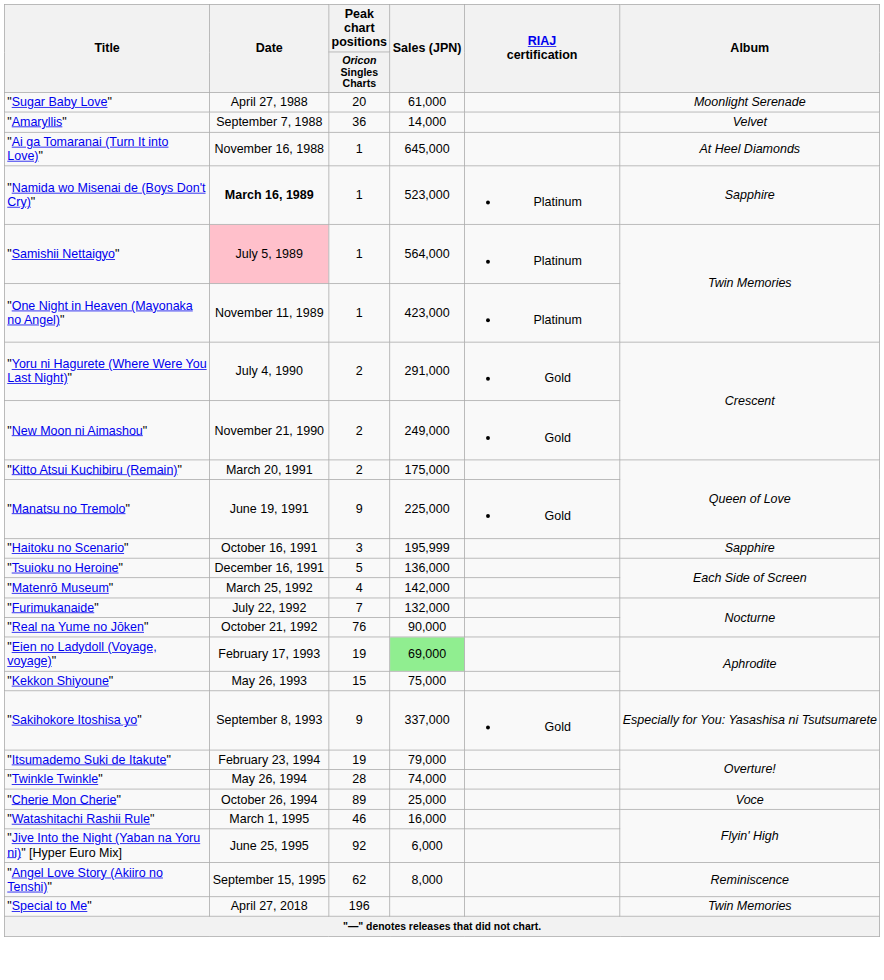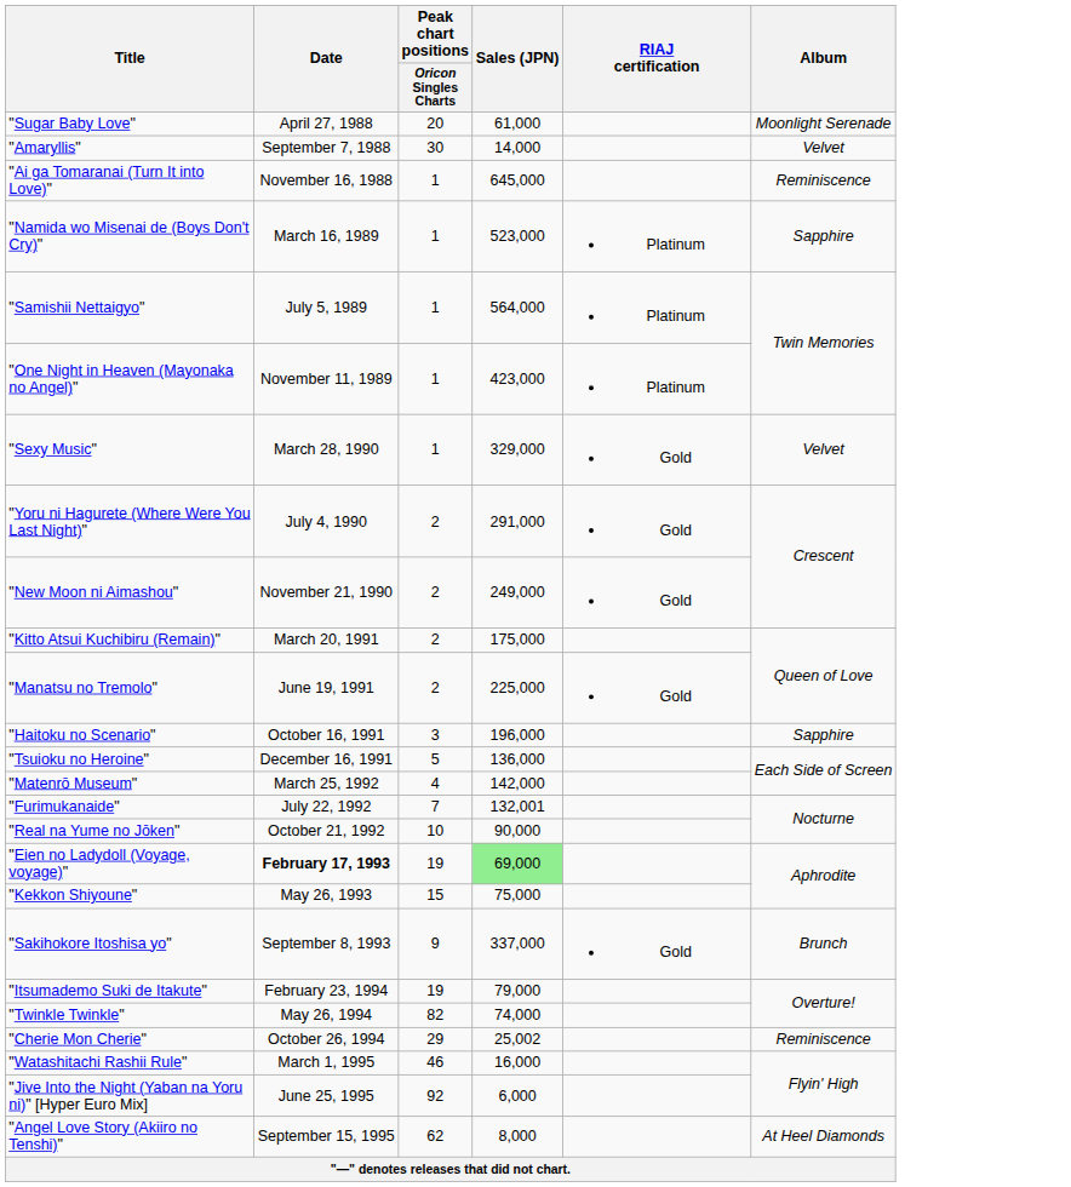 <table class="wikitable plainrowheaders" style="text-align:center;">
 <tr>
 <th scope="col" rowspan="2" style="width:16em;">Title</th>
 <th scope="col" rowspan="2">Date</th>
 <th scope="col" colspan="1">Peak chart positions</th>
 <th scope="col" rowspan="2">Sales (JPN)<br></th>
 <th scope="col" rowspan="2" style="width:12em;"><a href='#'>RIAJ</a><br>certification</th>
 <th scope="col" rowspan="2">Album</th>
 </tr>
 <tr>
 <th style="width:3em;font-size:85%"><em>Oricon</em> Singles Charts<br></th>
 </tr>
 <tr>
 <td align="left">"<a href='#'>Sugar Baby Love</a>"</td>
 <td>April 27, 1988</td>
 <td>20</td>
 <td>61,000</td>
 <td></td>
 <td><em>Moonlight Serenade</em></td>
 </tr>
 <tr>
 <td align="left">"<a href='#'>Amaryllis</a>"</td>
 <td>September 7, 1988</td>
-<td>36</td>
+<td>30</td>
 <td>14,000</td>
 <td></td>
 <td><em>Velvet</em></td>
 </tr>
 <tr>
 <td align="left">"<a href='#'>Ai ga Tomaranai (Turn It into Love)</a>"</td>
 <td>November 16, 1988</td>
 <td>1</td>
 <td>645,000</td>
 <td></td>
-<td><em>At Heel Diamonds</em></td>
+<td><em>Reminiscence</em></td>
 </tr>
 <tr>
 <td align="left">"<a href='#'>Namida wo Misenai de (Boys Don't Cry)</a>"</td>
-<td><strong>March 16, 1989</strong></td>
+<td>March 16, 1989</td>
 <td>1</td>
 <td>523,000</td>
 <td><br><ul><li>Platinum</li></ul></td>
 <td><em>Sapphire</em></td>
 </tr>
 <tr>
 <td align="left">"<a href='#'>Samishii Nettaigyo</a>"</td>
-<td style="background: pink;">July 5, 1989</td>
+<td>July 5, 1989</td>
 <td>1</td>
 <td>564,000</td>
 <td><br><ul><li>Platinum</li></ul></td>
 <td rowspan="2"><em>Twin Memories</em></td>
 </tr>
 <tr>
 <td align="left">"<a href='#'>One Night in Heaven (Mayonaka no Angel)</a>"</td>
 <td>November 11, 1989</td>
 <td>1</td>
 <td>423,000</td>
 <td><br><ul><li>Platinum</li></ul></td>
+</tr>
+<tr>
+<td align="left">"<a href='#'>Sexy Music</a>"</td>
+<td>March 28, 1990</td>
+<td>1</td>
+<td>329,000</td>
+<td><br><ul><li>Gold</li></ul></td>
+<td><em>Velvet</em></td>
 </tr>
 <tr>
 <td align="left">"<a href='#'>Yoru ni Hagurete (Where Were You Last Night)</a>"</td>
 <td>July 4, 1990</td>
 <td>2</td>
 <td>291,000</td>
 <td><br><ul><li>Gold</li></ul></td>
 <td rowspan="2"><em>Crescent</em></td>
 </tr>
 <tr>
 <td align="left">"<a href='#'>New Moon ni Aimashou</a>"</td>
 <td>November 21, 1990</td>
 <td>2</td>
 <td>249,000</td>
 <td><br><ul><li>Gold</li></ul></td>
 </tr>
 <tr>
 <td align="left">"<a href='#'>Kitto Atsui Kuchibiru (Remain)</a>"</td>
 <td>March 20, 1991</td>
 <td>2</td>
 <td>175,000</td>
 <td></td>
 <td rowspan="2"><em>Queen of Love</em></td>
 </tr>
 <tr>
 <td align="left">"<a href='#'>Manatsu no Tremolo</a>"</td>
 <td>June 19, 1991</td>
-<td>9</td>
+<td>2</td>
 <td>225,000</td>
 <td><br><ul><li>Gold</li></ul></td>
 </tr>
 <tr>
 <td align="left">"<a href='#'>Haitoku no Scenario</a>"</td>
 <td>October 16, 1991</td>
 <td>3</td>
-<td>195,999</td>
+<td>196,000</td>
 <td></td>
 <td><em>Sapphire</em></td>
 </tr>
 <tr>
 <td align="left">"<a href='#'>Tsuioku no Heroine</a>"</td>
 <td>December 16, 1991</td>
 <td>5</td>
 <td>136,000</td>
 <td></td>
 <td rowspan="2"><em>Each Side of Screen</em></td>
 </tr>
 <tr>
 <td align="left">"<a href='#'>Matenrō Museum</a>"</td>
 <td>March 25, 1992</td>
 <td>4</td>
 <td>142,000</td>
 <td></td>
 </tr>
 <tr>
 <td align="left">"<a href='#'>Furimukanaide</a>"</td>
 <td>July 22, 1992</td>
 <td>7</td>
-<td>132,000</td>
+<td>132,001</td>
 <td></td>
 <td rowspan="2"><em>Nocturne</em></td>
 </tr>
 <tr>
 <td align="left">"<a href='#'>Real na Yume no Jōken</a>"</td>
 <td>October 21, 1992</td>
-<td>76</td>
+<td>10</td>
 <td>90,000</td>
 <td></td>
 </tr>
 <tr>
 <td align="left">"<a href='#'>Eien no Ladydoll (Voyage, voyage)</a>"</td>
-<td>February 17, 1993</td>
+<td><strong>February 17, 1993</strong></td>
 <td>19</td>
 <td style="background: lightgreen;">69,000</td>
 <td></td>
 <td rowspan="2"><em>Aphrodite</em></td>
 </tr>
 <tr>
 <td align="left">"<a href='#'>Kekkon Shiyoune</a>"</td>
 <td>May 26, 1993</td>
 <td>15</td>
 <td>75,000</td>
 <td></td>
 </tr>
 <tr>
 <td align="left">"<a href='#'>Sakihokore Itoshisa yo</a>"</td>
 <td>September 8, 1993</td>
 <td>9</td>
 <td>337,000</td>
 <td><br><ul><li>Gold</li></ul></td>
-<td><em>Especially for You: Yasashisa ni Tsutsumarete</em></td>
+<td><em>Brunch</em></td>
 </tr>
 <tr>
 <td align="left">"<a href='#'>Itsumademo Suki de Itakute</a>"</td>
 <td>February 23, 1994</td>
 <td>19</td>
 <td>79,000</td>
 <td></td>
 <td rowspan="2"><em>Overture!</em></td>
 </tr>
 <tr>
 <td align="left">"<a href='#'>Twinkle Twinkle</a>"</td>
 <td>May 26, 1994</td>
-<td>28</td>
+<td>82</td>
 <td>74,000</td>
 <td></td>
 </tr>
 <tr>
 <td align="left">"<a href='#'>Cherie Mon Cherie</a>"</td>
 <td>October 26, 1994</td>
-<td>89</td>
-<td>25,000</td>
+<td>29</td>
+<td>25,002</td>
 <td></td>
-<td><em>Voce</em></td>
+<td><em>Reminiscence</em></td>
 </tr>
 <tr>
 <td align="left">"<a href='#'>Watashitachi Rashii Rule</a>"</td>
 <td>March 1, 1995</td>
 <td>46</td>
 <td>16,000</td>
 <td></td>
 <td rowspan="2"><em>Flyin' High</em></td>
 </tr>
 <tr>
 <td align="left">"<a href='#'>Jive Into the Night (Yaban na Yoru ni)</a>" [Hyper Euro Mix]</td>
 <td>June 25, 1995</td>
 <td>92</td>
 <td>6,000</td>
 <td></td>
 </tr>
 <tr>
 <td align="left">"<a href='#'>Angel Love Story (Akiiro no Tenshi)</a>"</td>
 <td>September 15, 1995</td>
 <td>62</td>
 <td>8,000</td>
 <td></td>
-<td><em>Reminiscence</em></td>
-</tr>
-<tr>
-<td align="left">"<a href='#'>Special to Me</a>"</td>
-<td>April 27, 2018</td>
-<td>196</td>
-<td></td>
-<td></td>
-<td><em>Twin Memories</em></td>
+<td><em>At Heel Diamonds</em></td>
 </tr>
 <tr>
 <th colspan="6"><small>"—" denotes releases that did not chart.</small></th>
 </tr>
 </table>
